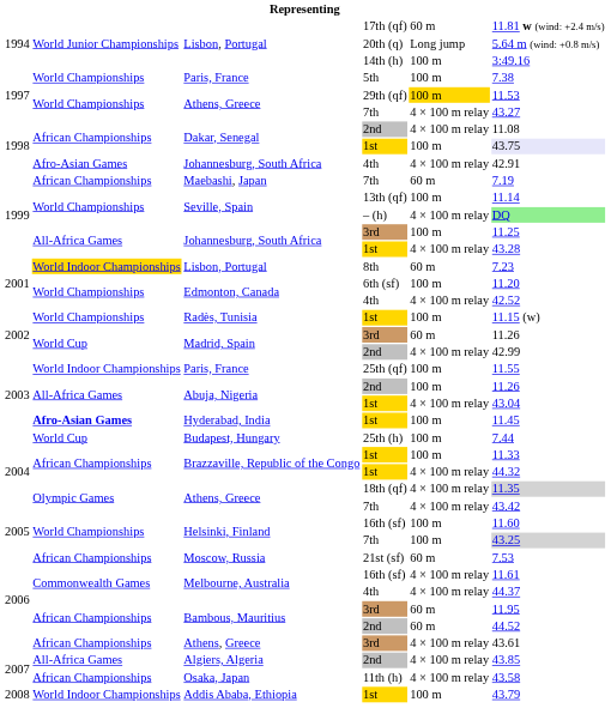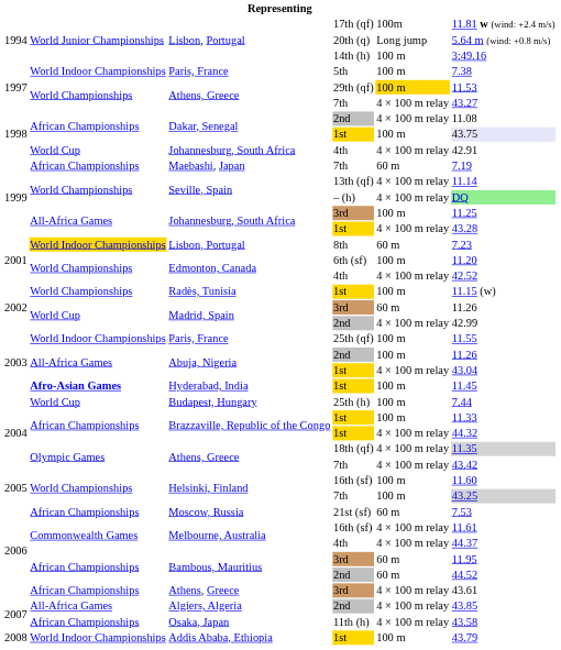 <table>
 <tr>
 <th colspan="6">Representing </th>
 </tr>
 <tr>
 <td rowspan=3>1994</td>
 <td rowspan=3><a href='#'>World Junior Championships</a></td>
 <td rowspan=3><a href='#'>Lisbon</a>, <a href='#'>Portugal</a></td>
 <td>17th (qf)</td>
-<td>60 m</td>
+<td>100m</td>
 <td><a href='#'>11.81</a> <strong>w</strong> <small>(wind: +2.4 m/s)</small></td>
 </tr>
 <tr>
 <td>20th (q)</td>
 <td>Long jump</td>
 <td><a href='#'>5.64 m</a>  <small>(wind: +0.8 m/s)</small></td>
 </tr>
 <tr>
 <td>14th (h)</td>
 <td>100 m</td>
 <td><a href='#'>3:49.16</a></td>
 </tr>
 <tr>
 <td rowspan=3>1997</td>
-<td><a href='#'>World Championships</a></td>
+<td><a href='#'>World Indoor Championships</a></td>
 <td><a href='#'>Paris, France</a></td>
 <td>5th</td>
 <td>100 m</td>
 <td><a href='#'>7.38</a></td>
 </tr>
 <tr>
 <td rowspan=2><a href='#'>World Championships</a></td>
 <td rowspan=2><a href='#'>Athens, Greece</a></td>
 <td>29th (qf)</td>
 <td style="background: gold;">100 m</td>
 <td><a href='#'>11.53</a></td>
 </tr>
 <tr>
 <td>7th</td>
 <td>4 × 100 m relay</td>
 <td><a href='#'>43.27</a></td>
 </tr>
 <tr>
 <td rowspan=3>1998</td>
 <td rowspan=2><a href='#'>African Championships</a></td>
 <td rowspan=2><a href='#'>Dakar, Senegal</a></td>
 <td bgcolor="silver">2nd</td>
 <td>4 × 100 m relay</td>
 <td>11.08</td>
 </tr>
 <tr>
 <td bgcolor="gold">1st</td>
 <td>100 m</td>
 <td style="background: lavender;">43.75</td>
 </tr>
 <tr>
-<td><a href='#'>Afro-Asian Games</a></td>
+<td><a href='#'>World Cup</a></td>
 <td><a href='#'>Johannesburg, South Africa</a></td>
 <td>4th</td>
 <td>4 × 100 m relay</td>
 <td>42.91</td>
 </tr>
 <tr>
 <td rowspan=5>1999</td>
 <td><a href='#'>African Championships</a></td>
 <td><a href='#'>Maebashi</a>, <a href='#'>Japan</a></td>
 <td>7th</td>
 <td>60 m</td>
 <td><a href='#'>7.19</a></td>
 </tr>
 <tr>
 <td rowspan=2><a href='#'>World Championships</a></td>
 <td rowspan=2><a href='#'>Seville, Spain</a></td>
 <td>13th (qf)</td>
-<td>100 m</td>
+<td>4 × 100 m relay</td>
 <td><a href='#'>11.14</a></td>
 </tr>
 <tr>
 <td>– (h)</td>
 <td>4 × 100 m relay</td>
 <td style="background: lightgreen;"><a href='#'>DQ</a></td>
 </tr>
 <tr>
 <td rowspan=2><a href='#'>All-Africa Games</a></td>
 <td rowspan=2><a href='#'>Johannesburg, South Africa</a></td>
 <td bgcolor="cc9966">3rd</td>
 <td>100 m</td>
 <td><a href='#'>11.25</a></td>
 </tr>
 <tr>
 <td bgcolor="gold">1st</td>
 <td>4 × 100 m relay</td>
 <td><a href='#'>43.28</a></td>
 </tr>
 <tr>
 <td rowspan=3>2001</td>
 <td style="background: gold;"><a href='#'>World Indoor Championships</a></td>
 <td><a href='#'>Lisbon, Portugal</a></td>
 <td>8th</td>
 <td>60 m</td>
 <td><a href='#'>7.23</a></td>
 </tr>
 <tr>
 <td rowspan=2><a href='#'>World Championships</a></td>
 <td rowspan=2><a href='#'>Edmonton, Canada</a></td>
 <td>6th (sf)</td>
 <td>100 m</td>
 <td><a href='#'>11.20</a></td>
 </tr>
 <tr>
 <td>4th</td>
 <td>4 × 100 m relay</td>
 <td><a href='#'>42.52</a></td>
 </tr>
 <tr>
 <td rowspan=3>2002</td>
 <td><a href='#'>World Championships</a></td>
 <td><a href='#'>Radès, Tunisia</a></td>
 <td bgcolor="gold">1st</td>
 <td>100 m</td>
 <td><a href='#'>11.15</a> (w)</td>
 </tr>
 <tr>
 <td rowspan=2><a href='#'>World Cup</a></td>
 <td rowspan=2><a href='#'>Madrid, Spain</a></td>
 <td bgcolor="cc9966">3rd</td>
 <td>60 m</td>
 <td>11.26</td>
 </tr>
 <tr>
 <td bgcolor=silver>2nd</td>
 <td>4 × 100 m relay</td>
 <td>42.99</td>
 </tr>
 <tr>
 <td rowspan=4>2003</td>
 <td><a href='#'>World Indoor Championships</a></td>
 <td><a href='#'>Paris, France</a></td>
 <td>25th (qf)</td>
 <td>100 m</td>
 <td><a href='#'>11.55</a></td>
 </tr>
 <tr>
 <td rowspan=2><a href='#'>All-Africa Games</a></td>
 <td rowspan=2><a href='#'>Abuja, Nigeria</a></td>
 <td bgcolor="silver">2nd</td>
 <td>100 m</td>
 <td><a href='#'>11.26</a></td>
 </tr>
 <tr>
 <td bgcolor="gold">1st</td>
 <td>4 × 100 m relay</td>
 <td><a href='#'>43.04</a></td>
 </tr>
 <tr>
 <td><strong><a href='#'>Afro-Asian Games</a></strong></td>
 <td><a href='#'>Hyderabad, India</a></td>
 <td bgcolor=gold>1st</td>
 <td>100 m</td>
 <td><a href='#'>11.45</a></td>
 </tr>
 <tr>
 <td rowspan=5>2004</td>
 <td><a href='#'>World Cup</a></td>
 <td><a href='#'>Budapest, Hungary</a></td>
 <td>25th (h)</td>
 <td>100 m</td>
 <td><a href='#'>7.44</a></td>
 </tr>
 <tr>
 <td rowspan=2><a href='#'>African Championships</a></td>
 <td rowspan=2><a href='#'>Brazzaville, Republic of the Congo</a></td>
 <td bgcolor="gold">1st</td>
 <td>100 m</td>
 <td><a href='#'>11.33</a></td>
 </tr>
 <tr>
 <td bgcolor="gold">1st</td>
 <td>4 × 100 m relay</td>
 <td><a href='#'>44.32</a></td>
 </tr>
 <tr>
 <td rowspan=2><a href='#'>Olympic Games</a></td>
 <td rowspan=2><a href='#'>Athens, Greece</a></td>
 <td>18th (qf)</td>
 <td>4 × 100 m relay</td>
 <td style="background: lightgrey;"><a href='#'>11.35</a></td>
 </tr>
 <tr>
 <td>7th</td>
 <td>4 × 100 m relay</td>
 <td><a href='#'>43.42</a></td>
 </tr>
 <tr>
 <td rowspan=2>2005</td>
 <td rowspan=2><a href='#'>World Championships</a></td>
 <td rowspan=2><a href='#'>Helsinki, Finland</a></td>
 <td>16th (sf)</td>
 <td>100 m</td>
 <td><a href='#'>11.60</a></td>
 </tr>
 <tr>
 <td>7th</td>
 <td>100 m</td>
 <td style="background: lightgrey;"><a href='#'>43.25</a></td>
 </tr>
 <tr>
 <td rowspan=6>2006</td>
 <td><a href='#'>African Championships</a></td>
 <td><a href='#'>Moscow, Russia</a></td>
 <td>21st (sf)</td>
 <td>60 m</td>
 <td><a href='#'>7.53</a></td>
 </tr>
 <tr>
 <td rowspan=2><a href='#'>Commonwealth Games</a></td>
 <td rowspan=2><a href='#'>Melbourne, Australia</a></td>
 <td>16th (sf)</td>
 <td>4 × 100 m relay</td>
 <td><a href='#'>11.61</a></td>
 </tr>
 <tr>
 <td>4th</td>
 <td>4 × 100 m relay</td>
 <td><a href='#'>44.37</a></td>
 </tr>
 <tr>
 <td rowspan=2><a href='#'>African Championships</a></td>
 <td rowspan=2><a href='#'>Bambous, Mauritius</a></td>
 <td bgcolor="cc9966">3rd</td>
 <td>60 m</td>
 <td><a href='#'>11.95</a></td>
 </tr>
 <tr>
 <td bgcolor="silver">2nd</td>
 <td>60 m</td>
 <td><a href='#'>44.52</a></td>
 </tr>
 <tr>
 <td><a href='#'>African Championships</a></td>
 <td><a href='#'>Athens</a>, <a href='#'>Greece</a></td>
 <td bgcolor="cc9966">3rd</td>
 <td>4 × 100 m relay</td>
 <td>43.61</td>
 </tr>
 <tr>
 <td rowspan=2>2007</td>
 <td><a href='#'>All-Africa Games</a></td>
 <td><a href='#'>Algiers, Algeria</a></td>
 <td bgcolor="silver">2nd</td>
 <td>4 × 100 m relay</td>
 <td><a href='#'>43.85</a></td>
 </tr>
 <tr>
 <td><a href='#'>African Championships</a></td>
 <td><a href='#'>Osaka, Japan</a></td>
 <td>11th (h)</td>
 <td>4 × 100 m relay</td>
 <td><a href='#'>43.58</a></td>
 </tr>
 <tr>
 <td>2008</td>
 <td><a href='#'>World Indoor Championships</a></td>
 <td><a href='#'>Addis Ababa, Ethiopia</a></td>
 <td bgcolor="gold">1st</td>
 <td>100 m</td>
 <td><a href='#'>43.79</a></td>
 </tr>
 </table>
